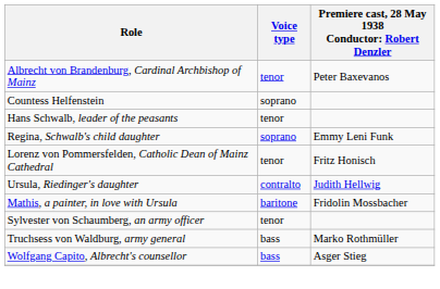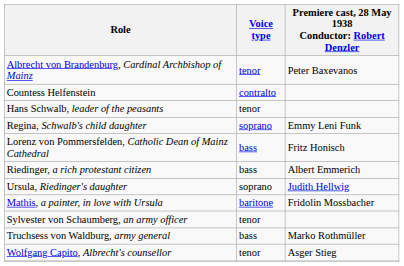 <table class="wikitable">
 <tr>
 <th>Role</th>
 <th><a href='#'>Voice type</a></th>
 <th>Premiere cast, 28 May 1938 <br>Conductor: <a href='#'>Robert Denzler</a></th>
 </tr>
 <tr>
 <td><a href='#'>Albrecht von Brandenburg</a>, <em>Cardinal Archbishop of <a href='#'>Mainz</a></em></td>
 <td><a href='#'>tenor</a></td>
 <td>Peter Baxevanos</td>
 </tr>
 <tr>
 <td>Countess Helfenstein</td>
-<td>soprano</td>
+<td><a href='#'>contralto</a></td>
 <td></td>
 </tr>
 <tr>
 <td>Hans Schwalb, <em>leader of the peasants</em></td>
 <td>tenor</td>
 <td></td>
 </tr>
 <tr>
 <td>Regina, <em>Schwalb's child daughter</em></td>
 <td><a href='#'>soprano</a></td>
 <td>Emmy Leni Funk</td>
 </tr>
 <tr>
 <td>Lorenz von Pommersfelden, <em>Catholic Dean of Mainz Cathedral</em></td>
-<td>tenor</td>
+<td><a href='#'>bass</a></td>
 <td>Fritz Honisch</td>
 </tr>
 <tr>
+<td>Riedinger, <em>a rich protestant citizen</em></td>
+<td>bass</td>
+<td>Albert Emmerich</td>
+</tr>
+<tr>
 <td>Ursula, <em>Riedinger's daughter</em></td>
-<td><a href='#'>contralto</a></td>
+<td>soprano</td>
 <td><a href='#'>Judith Hellwig</a></td>
 </tr>
 <tr>
 <td><a href='#'>Mathis</a>, <em>a painter, in love with Ursula</em></td>
 <td><a href='#'>baritone</a></td>
 <td>Fridolin Mossbacher</td>
 </tr>
 <tr>
 <td>Sylvester von Schaumberg, <em>an army officer</em></td>
 <td>tenor</td>
 <td></td>
 </tr>
 <tr>
 <td>Truchsess von Waldburg, <em>army general</em></td>
 <td>bass</td>
 <td>Marko Rothmüller</td>
 </tr>
 <tr>
 <td><a href='#'>Wolfgang Capito</a>, <em>Albrecht's counsellor</em></td>
-<td><a href='#'>bass</a></td>
+<td>tenor</td>
 <td>Asger Stieg</td>
 </tr>
 <tr>
 </tr>
 </table>
